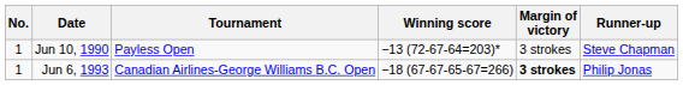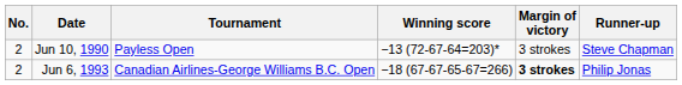 <table class="wikitable" style="font-size:95%;">
 <tr>
 <th>No.</th>
 <th>Date</th>
 <th>Tournament</th>
 <th>Winning score</th>
 <th>Margin of<br>victory</th>
 <th>Runner-up</th>
 </tr>
 <tr>
-<td align=center>1</td>
+<td align=center>2</td>
 <td align=right>Jun 10, <a href='#'>1990</a></td>
 <td><a href='#'>Payless Open</a></td>
 <td>−13 (72-67-64=203)*</td>
 <td>3 strokes</td>
 <td> <a href='#'>Steve Chapman</a></td>
 </tr>
 <tr>
-<td align=center>1</td>
+<td align=center>2</td>
 <td align=right>Jun 6, <a href='#'>1993</a></td>
 <td><a href='#'>Canadian Airlines-George Williams B.C. Open</a></td>
 <td>−18 (67-67-65-67=266)</td>
 <td><strong>3 strokes</strong></td>
 <td> <a href='#'>Philip Jonas</a></td>
 </tr>
 </table>
